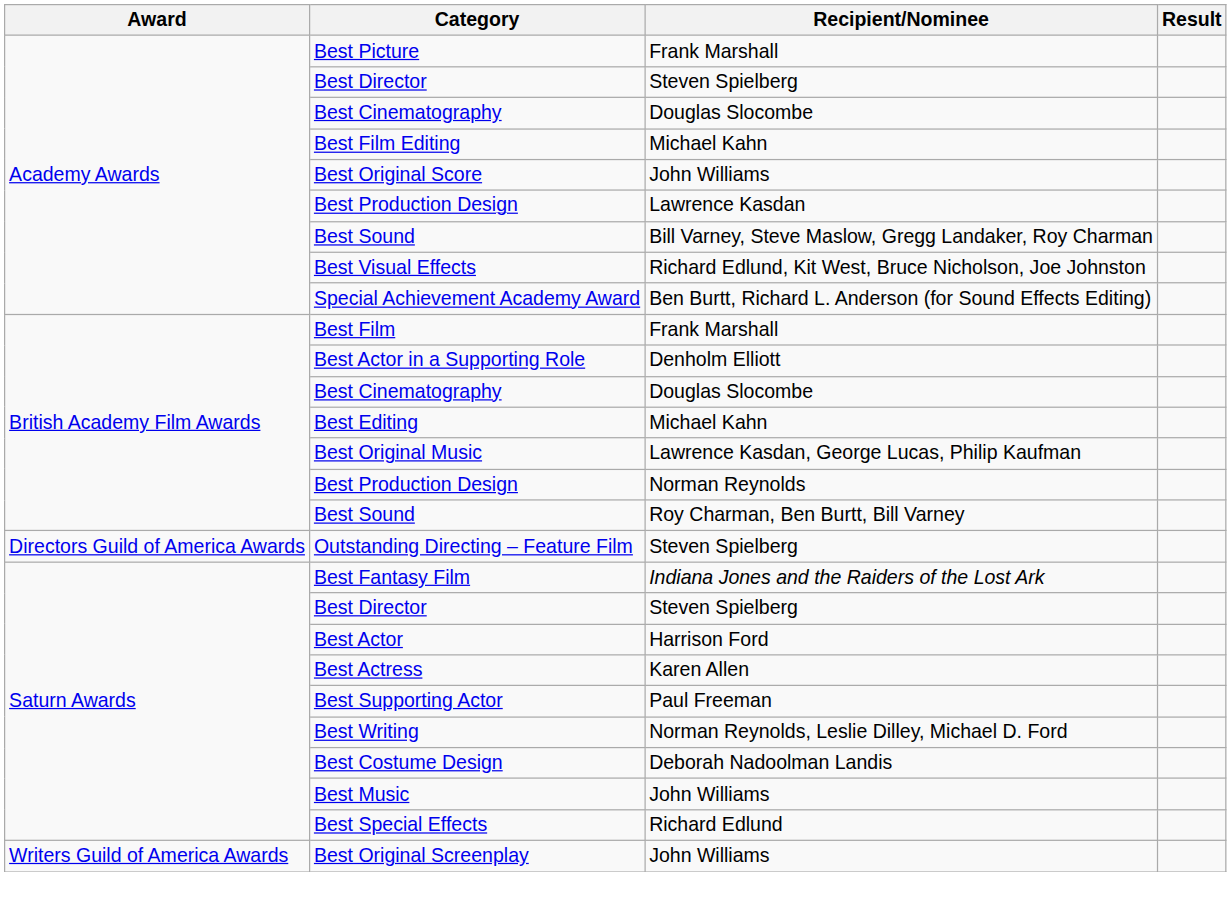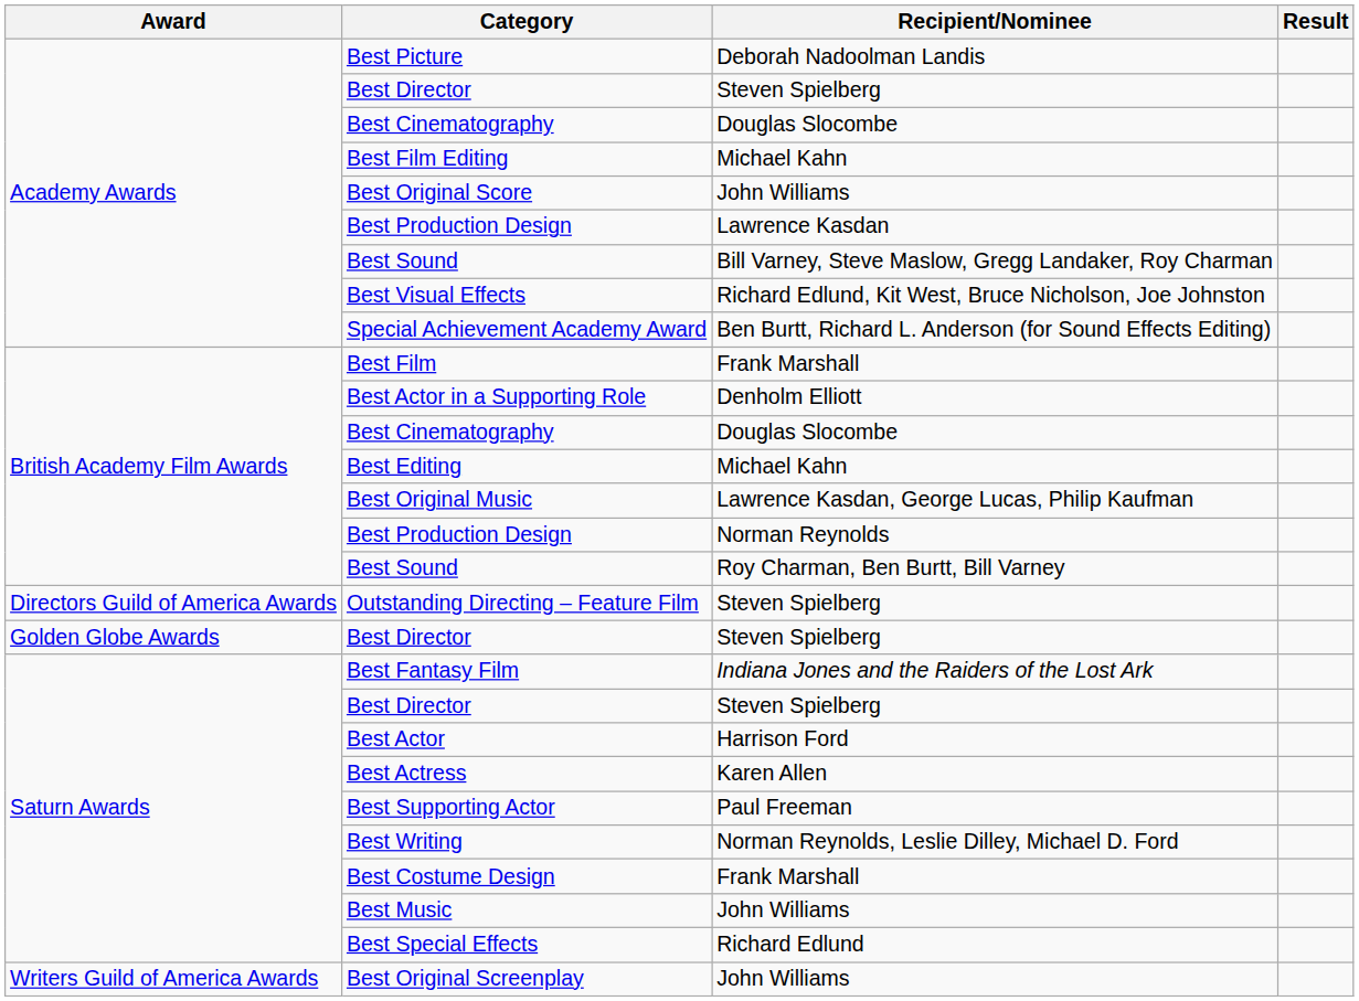 <table class="wikitable plainrowheaders sortable">
 <tr>
 <th scope="col">Award</th>
 <th scope="col">Category</th>
 <th scope="col">Recipient/Nominee</th>
 <th scope="col">Result</th>
 </tr>
 <tr>
 <td rowspan="9"><a href='#'>Academy Awards</a></td>
 <td><a href='#'>Best Picture</a></td>
-<td>Frank Marshall</td>
+<td>Deborah Nadoolman Landis</td>
 <td></td>
 </tr>
 <tr>
 <td><a href='#'>Best Director</a></td>
 <td>Steven Spielberg</td>
 <td></td>
 </tr>
 <tr>
 <td><a href='#'>Best Cinematography</a></td>
 <td>Douglas Slocombe</td>
 <td></td>
 </tr>
 <tr>
 <td><a href='#'>Best Film Editing</a></td>
 <td>Michael Kahn</td>
 <td></td>
 </tr>
 <tr>
 <td><a href='#'>Best Original Score</a></td>
 <td>John Williams</td>
 <td></td>
 </tr>
 <tr>
 <td><a href='#'>Best Production Design</a></td>
 <td>Lawrence Kasdan</td>
 <td></td>
 </tr>
 <tr>
 <td><a href='#'>Best Sound</a></td>
 <td>Bill Varney, Steve Maslow, Gregg Landaker, Roy Charman</td>
 <td></td>
 </tr>
 <tr>
 <td><a href='#'>Best Visual Effects</a></td>
 <td>Richard Edlund, Kit West, Bruce Nicholson, Joe Johnston</td>
 <td></td>
 </tr>
 <tr>
 <td><a href='#'>Special Achievement Academy Award</a></td>
 <td>Ben Burtt, Richard L. Anderson (for Sound Effects Editing)</td>
 <td></td>
 </tr>
 <tr>
 <td rowspan="7"><a href='#'>British Academy Film Awards</a></td>
 <td><a href='#'>Best Film</a></td>
 <td>Frank Marshall</td>
 <td></td>
 </tr>
 <tr>
 <td><a href='#'>Best Actor in a Supporting Role</a></td>
 <td>Denholm Elliott</td>
 <td></td>
 </tr>
 <tr>
 <td><a href='#'>Best Cinematography</a></td>
 <td>Douglas Slocombe</td>
 <td></td>
 </tr>
 <tr>
 <td><a href='#'>Best Editing</a></td>
 <td>Michael Kahn</td>
 <td></td>
 </tr>
 <tr>
 <td><a href='#'>Best Original Music</a></td>
 <td>Lawrence Kasdan, George Lucas, Philip Kaufman</td>
 <td></td>
 </tr>
 <tr>
 <td><a href='#'>Best Production Design</a></td>
 <td>Norman Reynolds</td>
 <td></td>
 </tr>
 <tr>
 <td><a href='#'>Best Sound</a></td>
 <td>Roy Charman, Ben Burtt, Bill Varney</td>
 <td></td>
 </tr>
 <tr>
 <td><a href='#'>Directors Guild of America Awards</a></td>
 <td><a href='#'>Outstanding Directing – Feature Film</a></td>
 <td>Steven Spielberg</td>
 <td></td>
 </tr>
 <tr>
+<td><a href='#'>Golden Globe Awards</a></td>
+<td><a href='#'>Best Director</a></td>
+<td>Steven Spielberg</td>
+<td></td>
+</tr>
+<tr>
 <td rowspan="9"><a href='#'>Saturn Awards</a></td>
 <td><a href='#'>Best Fantasy Film</a></td>
 <td><em>Indiana Jones and the Raiders of the Lost Ark</em></td>
 <td></td>
 </tr>
 <tr>
 <td><a href='#'>Best Director</a></td>
 <td>Steven Spielberg</td>
 <td></td>
 </tr>
 <tr>
 <td><a href='#'>Best Actor</a></td>
 <td>Harrison Ford</td>
 <td></td>
 </tr>
 <tr>
 <td><a href='#'>Best Actress</a></td>
 <td>Karen Allen</td>
 <td></td>
 </tr>
 <tr>
 <td><a href='#'>Best Supporting Actor</a></td>
 <td>Paul Freeman</td>
 <td></td>
 </tr>
 <tr>
 <td><a href='#'>Best Writing</a></td>
 <td>Norman Reynolds, Leslie Dilley, Michael D. Ford</td>
 <td></td>
 </tr>
 <tr>
 <td><a href='#'>Best Costume Design</a></td>
-<td>Deborah Nadoolman Landis</td>
+<td>Frank Marshall</td>
 <td></td>
 </tr>
 <tr>
 <td><a href='#'>Best Music</a></td>
 <td>John Williams</td>
 <td></td>
 </tr>
 <tr>
 <td><a href='#'>Best Special Effects</a></td>
 <td>Richard Edlund</td>
 <td></td>
 </tr>
 <tr>
 <td><a href='#'>Writers Guild of America Awards</a></td>
 <td><a href='#'>Best Original Screenplay</a></td>
 <td>John Williams</td>
 <td></td>
 </tr>
 </table>
